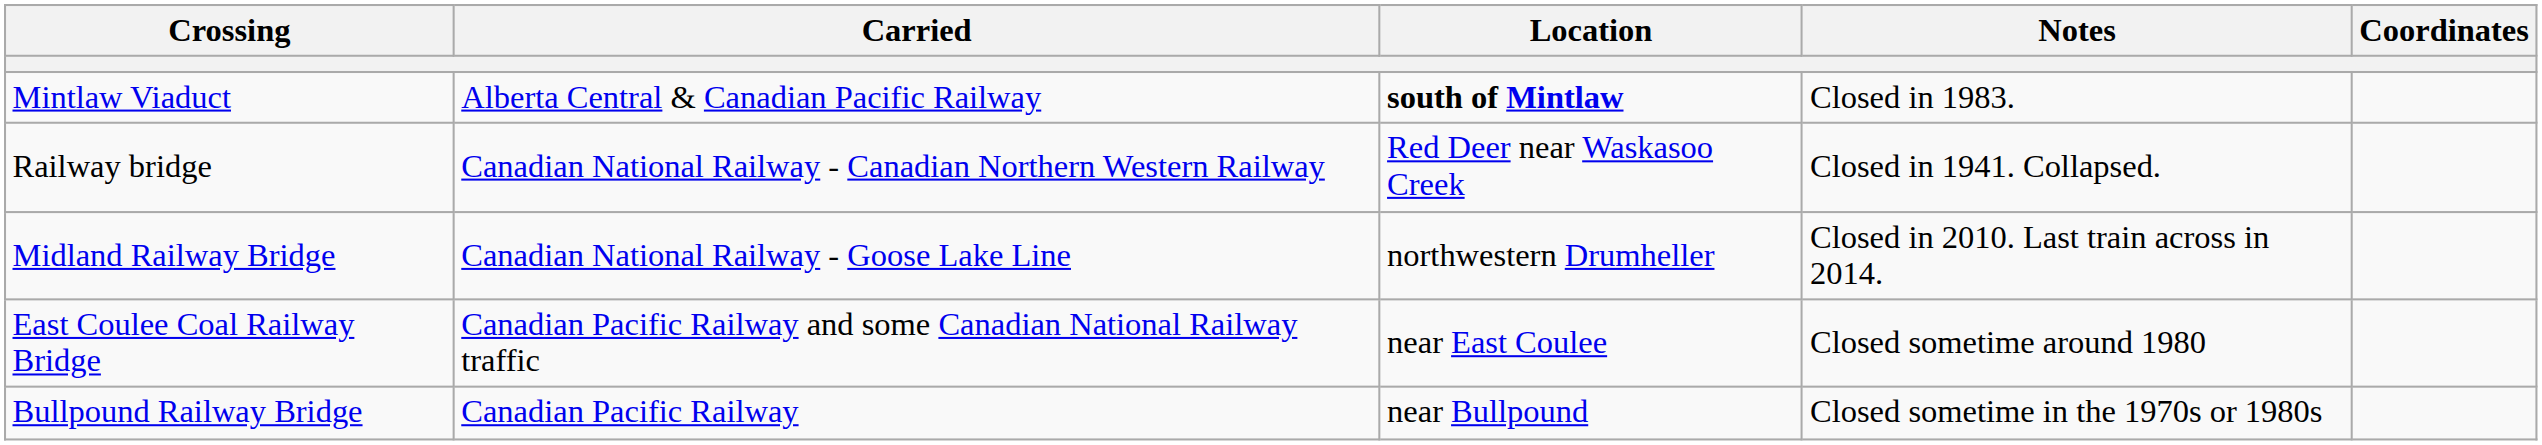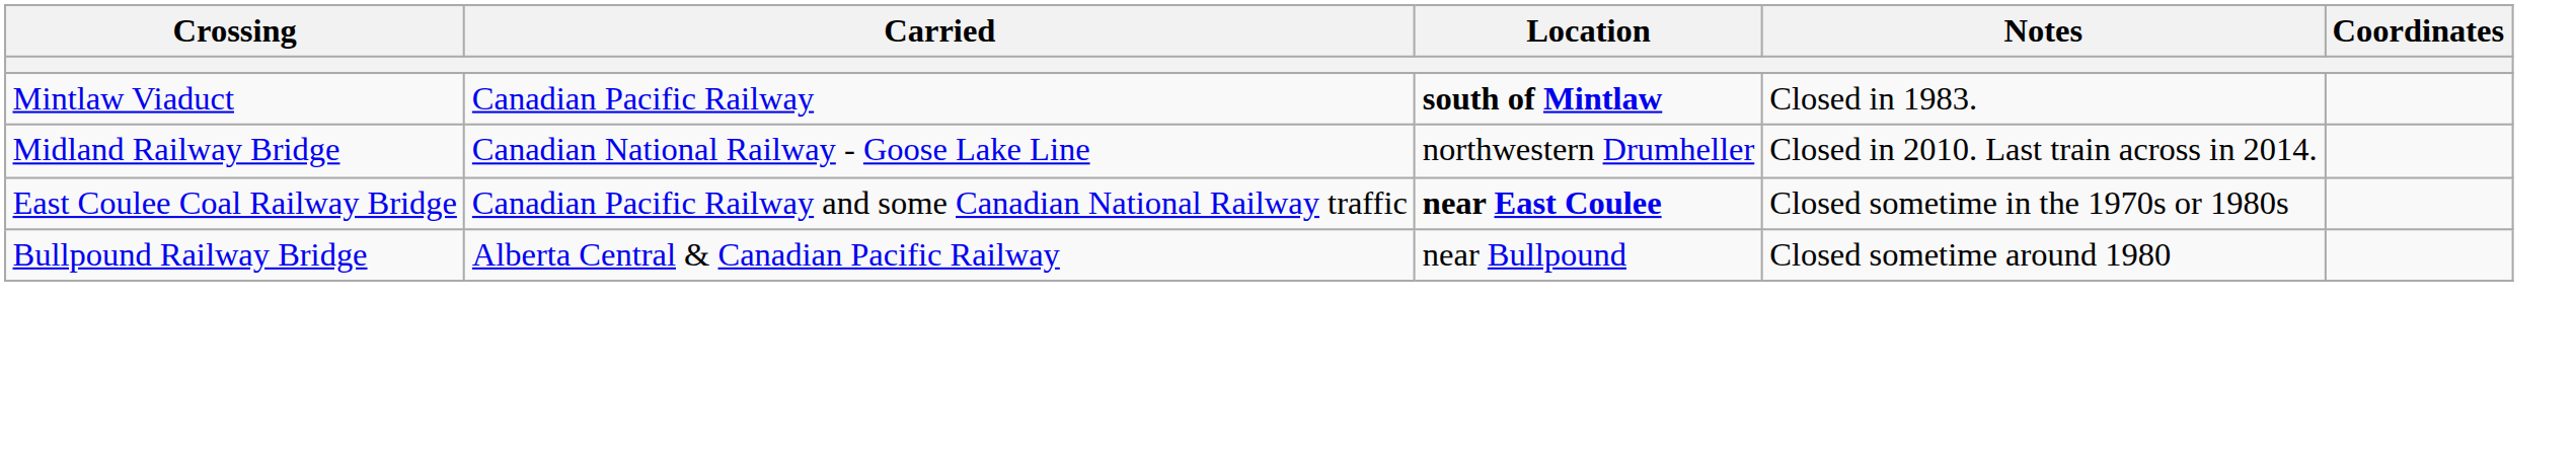 <table class=wikitable>
 <tr>
 <th>Crossing</th>
 <th>Carried</th>
 <th>Location</th>
 <th>Notes</th>
 <th>Coordinates</th>
 </tr>
 <tr>
 <th colspan=5></th>
 </tr>
 <tr>
 <td><a href='#'>Mintlaw Viaduct</a></td>
-<td><a href='#'>Alberta Central</a> & <a href='#'>Canadian Pacific Railway</a></td>
+<td><a href='#'>Canadian Pacific Railway</a></td>
 <td><strong>south of <a href='#'>Mintlaw</a></strong></td>
 <td>Closed in 1983.</td>
-<td></td>
-</tr>
-<tr>
-<td>Railway bridge</td>
-<td><a href='#'>Canadian National Railway</a> - <a href='#'>Canadian Northern Western Railway</a></td>
-<td><a href='#'>Red Deer</a> near <a href='#'>Waskasoo Creek</a></td>
-<td>Closed in 1941. Collapsed.</td>
 <td></td>
 </tr>
 <tr>
 <td><a href='#'>Midland Railway Bridge</a></td>
 <td><a href='#'>Canadian National Railway</a> - <a href='#'>Goose Lake Line</a></td>
 <td>northwestern <a href='#'>Drumheller</a></td>
 <td>Closed in 2010. Last train across in 2014.</td>
 <td></td>
 </tr>
 <tr>
 <td><a href='#'>East Coulee Coal Railway Bridge</a></td>
 <td><a href='#'>Canadian Pacific Railway</a> and some <a href='#'>Canadian National Railway</a> traffic</td>
-<td>near <a href='#'>East Coulee</a></td>
-<td>Closed sometime around 1980</td>
+<td><strong>near <a href='#'>East Coulee</a></strong></td>
+<td>Closed sometime in the 1970s or 1980s</td>
 <td></td>
 </tr>
 <tr>
 <td><a href='#'>Bullpound Railway Bridge</a></td>
-<td><a href='#'>Canadian Pacific Railway</a></td>
+<td><a href='#'>Alberta Central</a> & <a href='#'>Canadian Pacific Railway</a></td>
 <td>near <a href='#'>Bullpound</a></td>
-<td>Closed sometime in the 1970s or 1980s</td>
+<td>Closed sometime around 1980</td>
 <td></td>
 </tr>
 </table>
